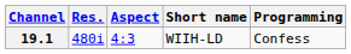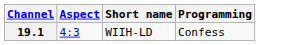 <table class="wikitable">
 <tr>
 <th scope = "col"><a href='#'>Channel</a></th>
-<th scope = "col"><a href='#'>Res.</a></th>
 <th scope = "col"><a href='#'>Aspect</a></th>
 <th scope = "col">Short name</th>
 <th scope = "col">Programming</th>
 </tr>
 <tr>
 <th scope = "row">19.1</th>
-<td><a href='#'>480i</a></td>
 <td><a href='#'>4:3</a></td>
 <td>WIIH-LD</td>
 <td>Confess</td>
 </tr>
 </table>
